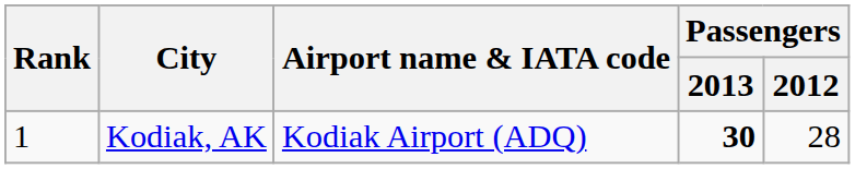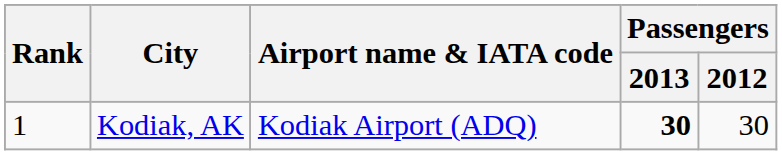 <table class="wikitable">
 <tr>
 <th rowspan="2">Rank</th>
 <th rowspan="2">City</th>
 <th rowspan="2">Airport name & IATA code</th>
 <th colspan="2">Passengers</th>
 </tr>
 <tr>
 <th>2013</th>
 <th>2012</th>
 </tr>
 <tr>
 <td>1</td>
 <td><a href='#'>Kodiak, AK</a></td>
 <td><a href='#'>Kodiak Airport (ADQ)</a></td>
 <td align="right"><strong>30</strong></td>
-<td align="right">28</td>
+<td align="right">30</td>
 </tr>
 </table>
